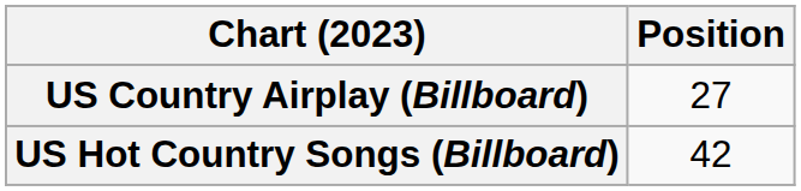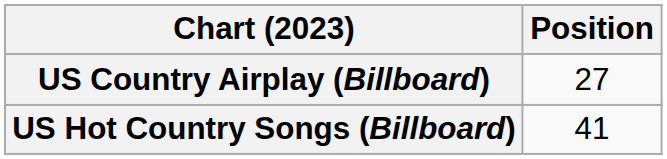 <table class="wikitable sortable plainrowheaders" style="text-align:center">
 <tr>
 <th scope="col">Chart (2023)</th>
 <th scope="col">Position</th>
 </tr>
 <tr>
 <th scope="row">US Country Airplay (<em>Billboard</em>)</th>
 <td>27</td>
 </tr>
 <tr>
 <th scope="row">US Hot Country Songs (<em>Billboard</em>)</th>
-<td>42</td>
+<td>41</td>
 </tr>
 </table>
